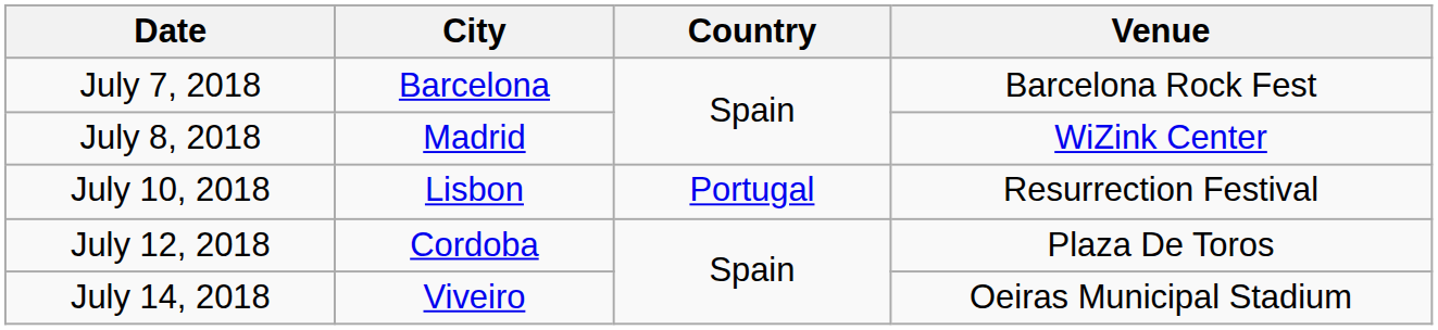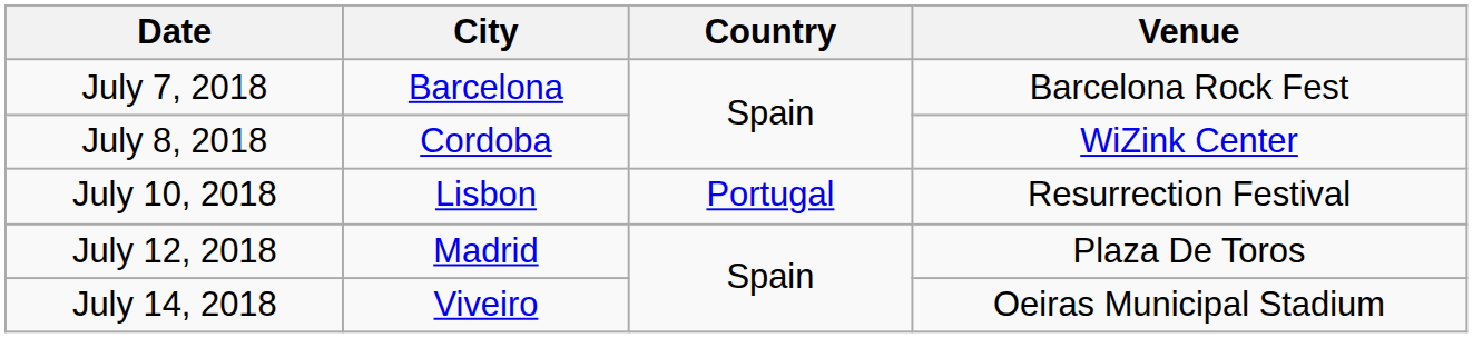 <table class="wikitable plainrowheaders" style="text-align:center;">
 <tr>
 <th width="150">Date</th>
 <th width="125">City</th>
 <th width="125">Country</th>
 <th width="250">Venue</th>
 </tr>
 <tr>
 <td>July 7, 2018</td>
 <td><a href='#'>Barcelona</a></td>
 <td rowspan="2">Spain</td>
 <td>Barcelona Rock Fest</td>
 </tr>
 <tr>
 <td>July 8, 2018</td>
-<td><a href='#'>Madrid</a></td>
+<td><a href='#'>Cordoba</a></td>
 <td><a href='#'>WiZink Center</a></td>
 </tr>
 <tr>
 <td>July 10, 2018</td>
 <td><a href='#'>Lisbon</a></td>
 <td rowspan="1"><a href='#'>Portugal</a></td>
 <td>Resurrection Festival</td>
 </tr>
 <tr>
 <td>July 12, 2018</td>
-<td><a href='#'>Cordoba</a></td>
+<td><a href='#'>Madrid</a></td>
 <td rowspan="2">Spain</td>
 <td>Plaza De Toros</td>
 </tr>
 <tr>
 <td>July 14, 2018</td>
 <td><a href='#'>Viveiro</a></td>
 <td>Oeiras Municipal Stadium</td>
 </tr>
 </table>
